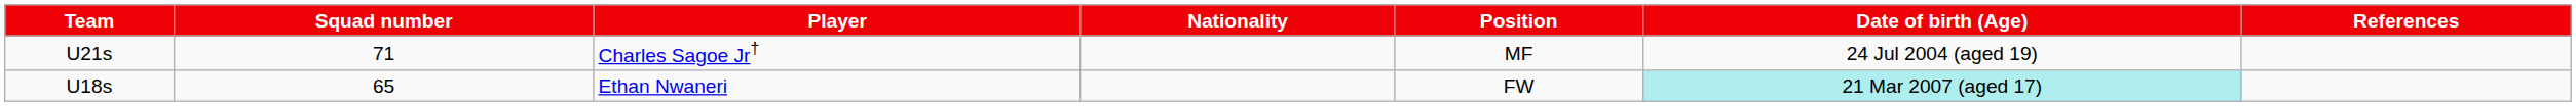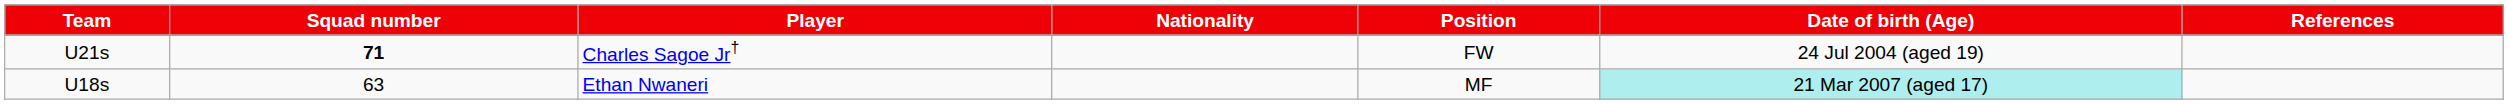 <table class="wikitable sortable" style="text-align:center; font-size:95%; width:100%;">
 <tr>
 <th style="background-color:#ee0107; color:#ffffff;">Team</th>
 <th style="background-color:#ee0107; color:#ffffff;">Squad number</th>
 <th style="background-color:#ee0107; color:#ffffff;">Player</th>
 <th style="background-color:#ee0107; color:#ffffff;">Nationality</th>
 <th style="background-color:#ee0107; color:#ffffff;">Position</th>
 <th style="background-color:#ee0107; color:#ffffff;">Date of birth (Age)</th>
 <th style="background-color:#ee0107; color:#ffffff;" class="unsortable">References</th>
 </tr>
 <tr>
 <td>U21s</td>
-<td>71</td>
+<td><strong>71</strong></td>
 <td style="text-align:left;" data-sort-value="Sago"><a href='#'>Charles Sagoe Jr</a><sup>†</sup></td>
 <td style="text-align:left;"></td>
-<td>MF</td>
+<td>FW</td>
 <td data-sort-value="1">24 Jul 2004 (aged 19)</td>
 <td></td>
 </tr>
 <tr>
 <td>U18s</td>
-<td>65</td>
+<td>63</td>
 <td style="text-align:left;" data-sort-value="Nwan"><a href='#'>Ethan Nwaneri</a></td>
 <td style="text-align:left;"></td>
-<td>FW</td>
+<td>MF</td>
 <td data-sort-value="2" style="background: paleturquoise;">21 Mar 2007 (aged 17)</td>
 <td></td>
 </tr>
 </table>
